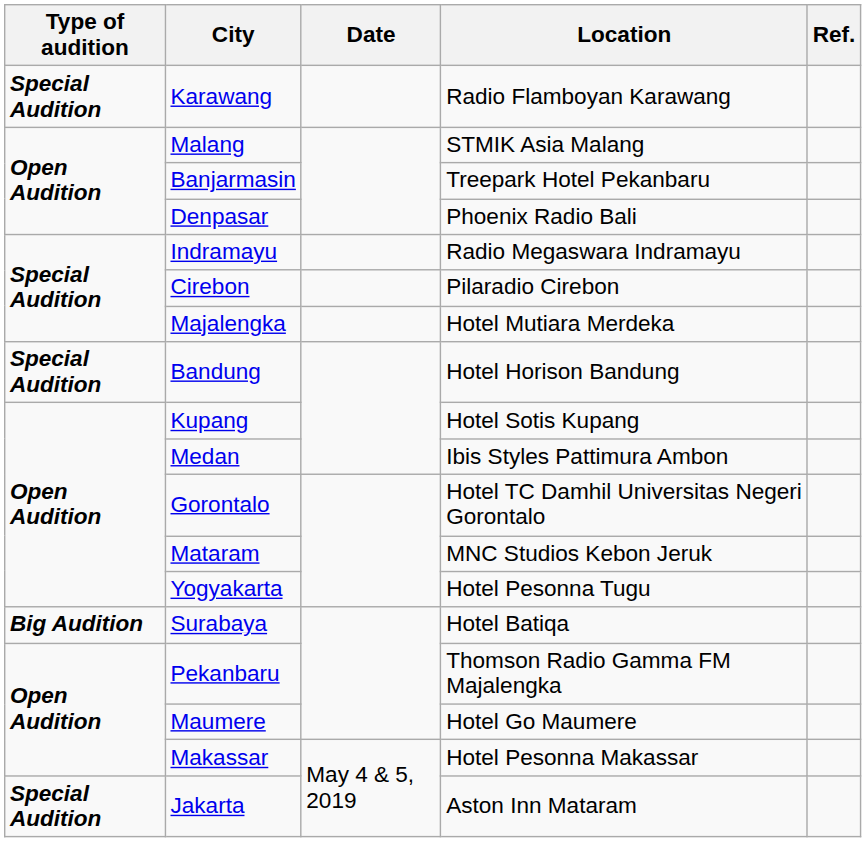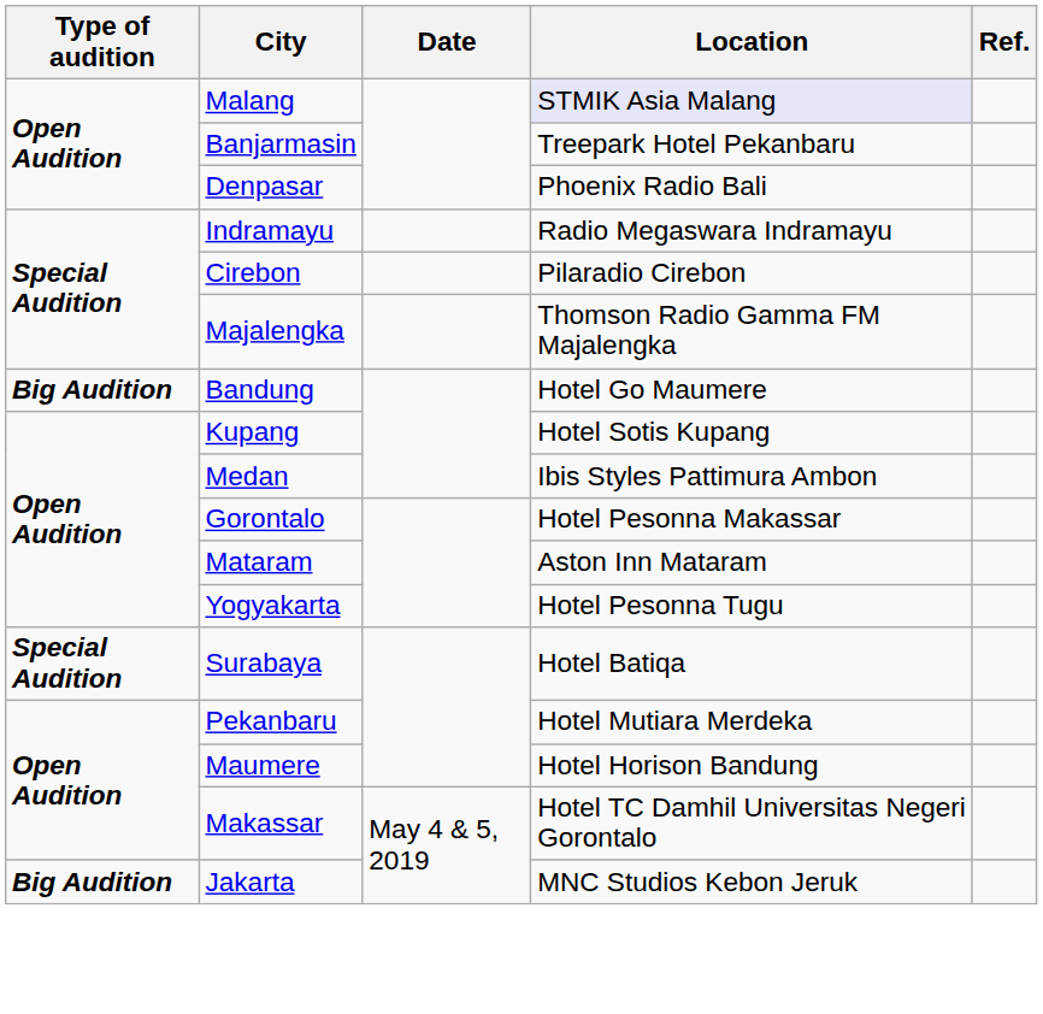 <table class="wikitable">
 <tr>
 <th>Type of audition</th>
 <th>City</th>
 <th>Date</th>
 <th>Location</th>
 <th>Ref.</th>
 </tr>
 <tr>
-<td><strong><em>Special Audition</em></strong></td>
-<td><a href='#'>Karawang</a></td>
-<td></td>
-<td>Radio Flamboyan Karawang</td>
-<td></td>
-</tr>
-<tr>
 <td rowspan=3><strong><em> Open Audition</em></strong></td>
 <td><a href='#'>Malang</a></td>
 <td rowspan=3></td>
-<td>STMIK Asia Malang</td>
+<td style="background: lavender;">STMIK Asia Malang</td>
 <td></td>
 </tr>
 <tr>
 <td><a href='#'>Banjarmasin</a></td>
 <td>Treepark Hotel Pekanbaru</td>
 <td></td>
 </tr>
 <tr>
 <td><a href='#'>Denpasar</a></td>
 <td>Phoenix Radio Bali</td>
 <td></td>
 </tr>
 <tr>
 <td rowspan=3><strong><em>Special Audition</em></strong></td>
 <td><a href='#'>Indramayu</a></td>
 <td></td>
 <td>Radio Megaswara Indramayu</td>
 <td></td>
 </tr>
 <tr>
 <td><a href='#'>Cirebon</a></td>
 <td></td>
 <td>Pilaradio Cirebon</td>
 <td></td>
 </tr>
 <tr>
 <td><a href='#'>Majalengka</a></td>
 <td></td>
-<td>Hotel Mutiara Merdeka</td>
+<td>Thomson Radio Gamma FM Majalengka</td>
 <td></td>
 </tr>
 <tr>
-<td><strong><em>Special Audition</em></strong></td>
+<td><strong><em>Big Audition</em></strong></td>
 <td><a href='#'>Bandung</a></td>
 <td rowspan=3></td>
-<td>Hotel Horison Bandung</td>
+<td>Hotel Go Maumere</td>
 <td></td>
 </tr>
 <tr>
 <td rowspan=5><strong><em> Open Audition</em></strong></td>
 <td><a href='#'>Kupang</a></td>
 <td>Hotel Sotis Kupang</td>
 <td></td>
 </tr>
 <tr>
 <td><a href='#'>Medan</a></td>
 <td>Ibis Styles Pattimura Ambon</td>
 <td></td>
 </tr>
 <tr>
 <td><a href='#'>Gorontalo</a></td>
 <td rowspan=3></td>
-<td>Hotel TC Damhil Universitas Negeri Gorontalo</td>
+<td>Hotel Pesonna Makassar</td>
 <td></td>
 </tr>
 <tr>
 <td><a href='#'>Mataram</a></td>
-<td>MNC Studios Kebon Jeruk</td>
+<td>Aston Inn Mataram</td>
 <td></td>
 </tr>
 <tr>
 <td><a href='#'>Yogyakarta</a></td>
 <td>Hotel Pesonna Tugu</td>
 <td></td>
 </tr>
 <tr>
-<td><strong><em>Big Audition</em></strong></td>
+<td><strong><em>Special Audition</em></strong></td>
 <td><a href='#'>Surabaya</a></td>
 <td rowspan=3></td>
 <td>Hotel Batiqa</td>
 <td></td>
 </tr>
 <tr>
 <td rowspan=3><strong><em> Open Audition</em></strong></td>
 <td><a href='#'>Pekanbaru</a></td>
-<td>Thomson Radio Gamma FM Majalengka</td>
+<td>Hotel Mutiara Merdeka</td>
 <td></td>
 </tr>
 <tr>
 <td><a href='#'>Maumere</a></td>
-<td>Hotel Go Maumere</td>
+<td>Hotel Horison Bandung</td>
 <td></td>
 </tr>
 <tr>
 <td><a href='#'>Makassar</a></td>
 <td rowspan=2>May 4 & 5, 2019</td>
-<td>Hotel Pesonna Makassar</td>
+<td>Hotel TC Damhil Universitas Negeri Gorontalo</td>
 <td></td>
 </tr>
 <tr>
-<td><strong><em>Special Audition</em></strong></td>
+<td><strong><em>Big Audition</em></strong></td>
 <td><a href='#'>Jakarta</a></td>
-<td>Aston Inn Mataram</td>
+<td>MNC Studios Kebon Jeruk</td>
 <td></td>
 </tr>
 </table>
